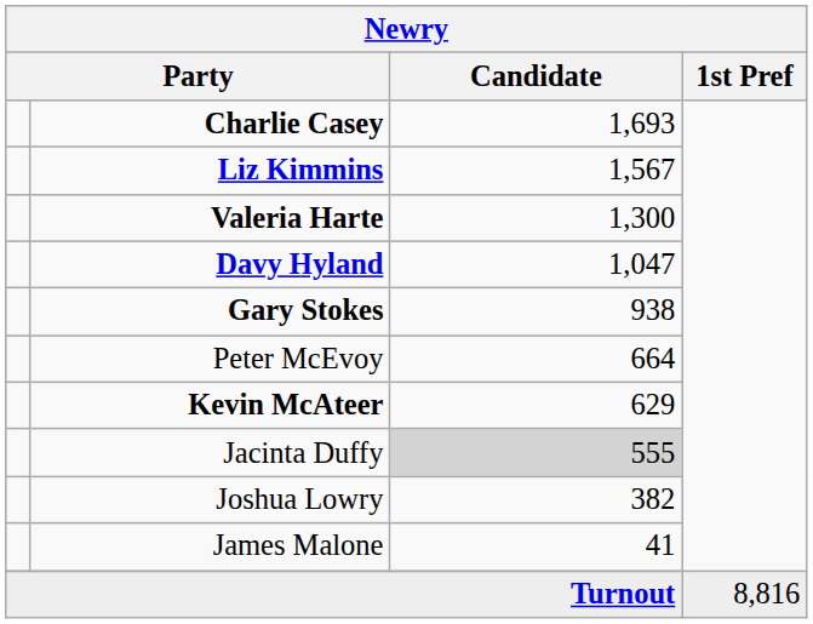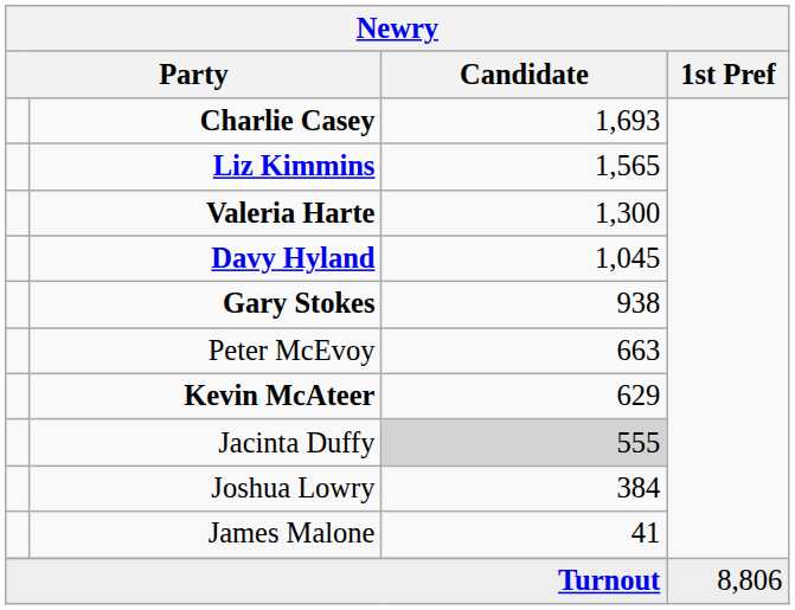 <table class="wikitable">
 <tr>
 <th colspan="4" align="center"><a href='#'>Newry</a></th>
 </tr>
 <tr>
 <th colspan="2" align="center" width=200>Party</th>
 <th width=150>Candidate</th>
 <th width=60>1st Pref</th>
 </tr>
 <tr>
 <td></td>
 <td align="right"><strong>Charlie Casey</strong></td>
 <td align="right">1,693</td>
 </tr>
 <tr>
 <td></td>
 <td align="right"><strong><a href='#'>Liz Kimmins</a></strong></td>
-<td align="right">1,567</td>
+<td align="right">1,565</td>
 </tr>
 <tr>
 <td></td>
 <td align="right"><strong>Valeria Harte</strong></td>
 <td align="right">1,300</td>
 </tr>
 <tr>
 <td></td>
 <td align="right"><strong><a href='#'>Davy Hyland</a></strong></td>
-<td align="right">1,047</td>
+<td align="right">1,045</td>
 </tr>
 <tr>
 <td></td>
 <td align="right"><strong>Gary Stokes</strong></td>
 <td align="right">938</td>
 </tr>
 <tr>
 <td></td>
 <td align="right">Peter McEvoy</td>
-<td align="right">664</td>
+<td align="right">663</td>
 </tr>
 <tr>
 <td></td>
 <td align="right"><strong>Kevin McAteer</strong></td>
 <td align="right">629</td>
 </tr>
 <tr>
 <td></td>
 <td align="right">Jacinta Duffy</td>
 <td align="right" style="background: lightgrey;">555</td>
 </tr>
 <tr>
 <td></td>
 <td align="right">Joshua Lowry</td>
-<td align="right">382</td>
+<td align="right">384</td>
 </tr>
 <tr>
 <td></td>
 <td align="right">James Malone</td>
 <td align="right">41</td>
 </tr>
 <tr>
 </tr>
 <tr bgcolor="EEEEEE">
 <td colspan=3 align="right"><strong><a href='#'>Turnout</a></strong></td>
-<td align="right">8,816</td>
+<td align="right">8,806</td>
 </tr>
 </table>
